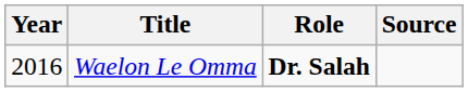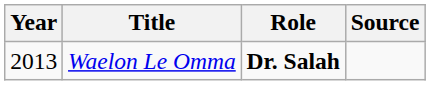 <table class="wikitable">
 <tr>
 <th>Year</th>
 <th>Title</th>
 <th>Role</th>
 <th>Source</th>
 </tr>
 <tr>
-<td>2016</td>
+<td>2013</td>
 <td><em><a href='#'>Waelon Le Omma</a></em></td>
 <td><strong>Dr. Salah</strong></td>
 <td></td>
 </tr>
 </table>
